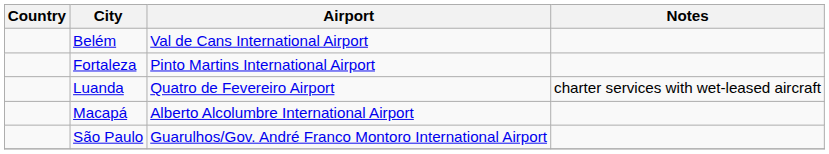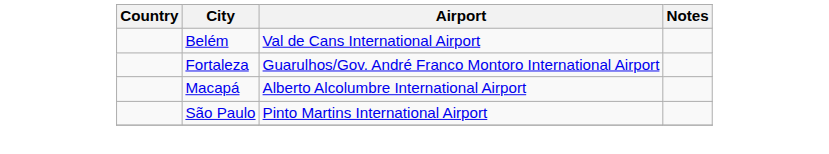 <table class="wikitable sortable" style="margin:auto;">
 <tr>
 <th>Country</th>
 <th>City</th>
 <th>Airport</th>
 <th>Notes</th>
 </tr>
 <tr>
 <td></td>
 <td><a href='#'>Belém</a></td>
 <td><a href='#'>Val de Cans International Airport</a></td>
 <td></td>
 </tr>
 <tr>
 <td></td>
 <td><a href='#'>Fortaleza</a></td>
-<td><a href='#'>Pinto Martins International Airport</a></td>
+<td><a href='#'>Guarulhos/Gov. André Franco Montoro International Airport</a></td>
 <td></td>
-</tr>
-<tr>
-<td></td>
-<td><a href='#'>Luanda</a></td>
-<td><a href='#'>Quatro de Fevereiro Airport</a></td>
-<td>charter services with wet-leased aircraft</td>
 </tr>
 <tr>
 <td></td>
 <td><a href='#'>Macapá</a></td>
 <td><a href='#'>Alberto Alcolumbre International Airport</a></td>
 <td></td>
 </tr>
 <tr>
 <td></td>
 <td><a href='#'>São Paulo</a></td>
-<td><a href='#'>Guarulhos/Gov. André Franco Montoro International Airport</a></td>
+<td><a href='#'>Pinto Martins International Airport</a></td>
 <td></td>
 </tr>
 <tr>
 </tr>
 </table>
